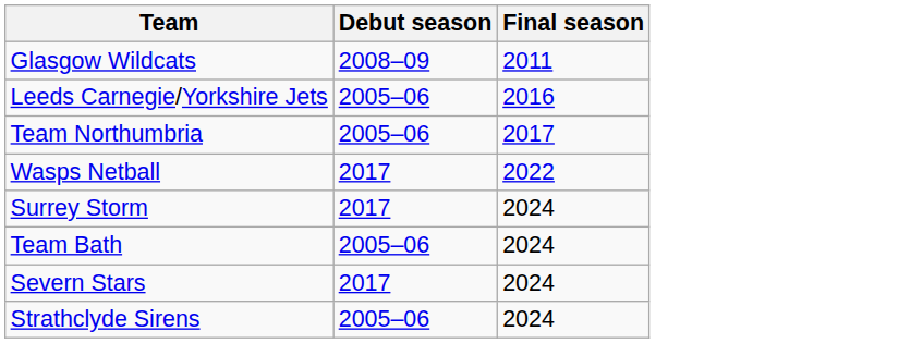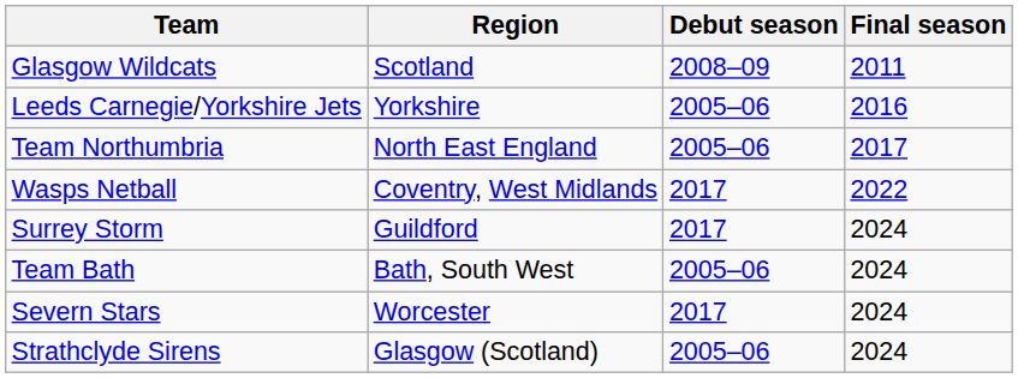 <table class="wikitable collapsible">
 <tr>
 <th>Team</th>
+<th>Region</th>
 <th>Debut season</th>
 <th>Final season</th>
 </tr>
 <tr>
 <td><a href='#'>Glasgow Wildcats</a></td>
+<td><a href='#'>Scotland</a></td>
 <td><a href='#'>2008–09</a></td>
 <td><a href='#'>2011</a></td>
 </tr>
 <tr>
 <td><a href='#'>Leeds Carnegie</a>/<a href='#'>Yorkshire Jets</a></td>
+<td><a href='#'>Yorkshire</a></td>
 <td><a href='#'>2005–06</a></td>
 <td><a href='#'>2016</a></td>
 </tr>
 <tr>
 <td><a href='#'>Team Northumbria</a></td>
+<td><a href='#'>North East England</a></td>
 <td><a href='#'>2005–06</a></td>
 <td><a href='#'>2017</a></td>
 </tr>
 <tr>
 <td><a href='#'>Wasps Netball</a></td>
+<td><a href='#'>Coventry</a>, <a href='#'>West Midlands</a></td>
 <td><a href='#'>2017</a></td>
 <td><a href='#'>2022</a></td>
 </tr>
 <tr>
 <td> <a href='#'>Surrey Storm</a></td>
+<td><a href='#'>Guildford</a></td>
 <td><a href='#'>2017</a></td>
 <td>2024</td>
 </tr>
 <tr>
 <td> <a href='#'>Team Bath</a></td>
+<td><a href='#'>Bath</a>, South West</td>
 <td><a href='#'>2005–06</a></td>
 <td>2024</td>
 </tr>
 <tr>
 <td> <a href='#'>Severn Stars</a></td>
+<td><a href='#'>Worcester</a></td>
 <td><a href='#'>2017</a></td>
 <td>2024</td>
 </tr>
 <tr>
 <td> <a href='#'>Strathclyde Sirens</a></td>
+<td><a href='#'>Glasgow</a> (Scotland)</td>
 <td><a href='#'>2005–06</a></td>
 <td>2024</td>
 </tr>
 </table>
